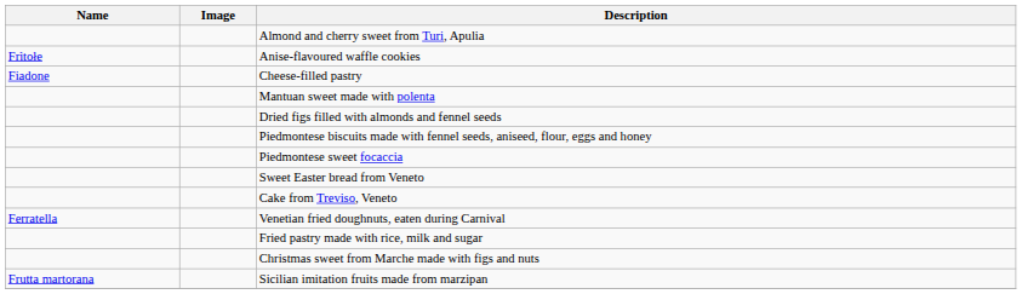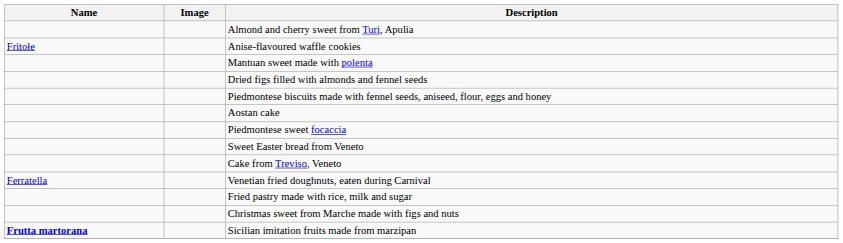 <table class="wikitable sortable" width="100%">
 <tr>
 <th>Name</th>
 <th class="unsortable">Image</th>
 <th>Description</th>
 </tr>
 <tr>
 <td></td>
 <td></td>
 <td>Almond and cherry sweet from <a href='#'>Turi</a>, Apulia</td>
 </tr>
 <tr>
 <td><a href='#'>Frìtołe</a></td>
 <td></td>
 <td>Anise-flavoured waffle cookies</td>
 </tr>
 <tr>
-<td><a href='#'>Fiadone</a></td>
-<td></td>
-<td>Cheese-filled pastry</td>
-</tr>
-<tr>
 <td></td>
 <td></td>
 <td>Mantuan sweet made with <a href='#'>polenta</a></td>
 </tr>
 <tr>
 <td></td>
 <td></td>
 <td>Dried figs filled with almonds and fennel seeds</td>
 </tr>
 <tr>
 <td></td>
 <td></td>
 <td>Piedmontese biscuits made with fennel seeds, aniseed, flour, eggs and honey</td>
+</tr>
+<tr>
+<td></td>
+<td></td>
+<td>Aostan cake</td>
 </tr>
 <tr>
 <td></td>
 <td></td>
 <td>Piedmontese sweet <a href='#'>focaccia</a></td>
 </tr>
 <tr>
 <td></td>
 <td></td>
 <td>Sweet Easter bread from Veneto</td>
 </tr>
 <tr>
 <td></td>
 <td></td>
 <td>Cake from <a href='#'>Treviso</a>, Veneto</td>
 </tr>
 <tr>
 <td><a href='#'>Ferratella</a></td>
 <td></td>
 <td>Venetian fried doughnuts, eaten during Carnival</td>
 </tr>
 <tr>
 <td></td>
 <td></td>
 <td>Fried pastry made with rice, milk and sugar</td>
 </tr>
 <tr>
 <td></td>
 <td></td>
 <td>Christmas sweet from Marche made with figs and nuts</td>
 </tr>
 <tr>
-<td><a href='#'>Frutta martorana</a></td>
+<td><strong><a href='#'>Frutta martorana</a></strong></td>
 <td></td>
 <td>Sicilian imitation fruits made from marzipan</td>
 </tr>
 <tr>
 </tr>
 </table>
